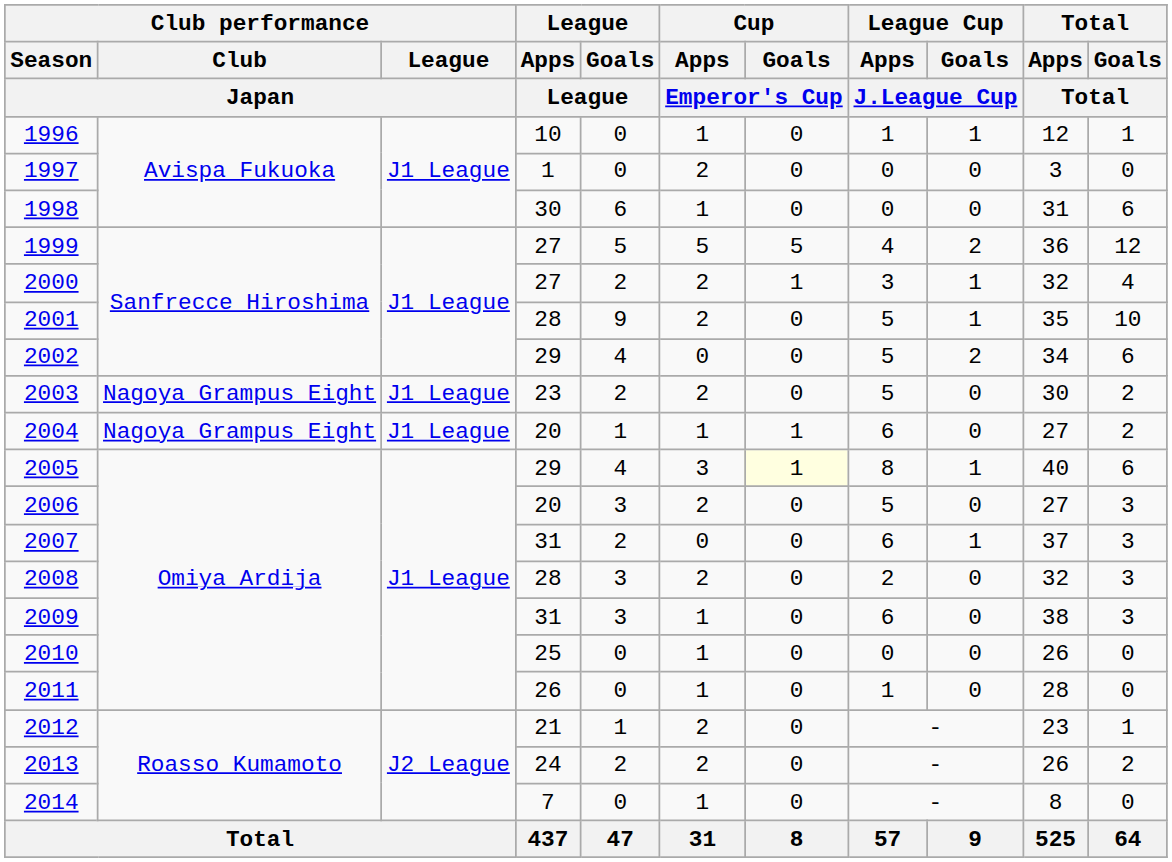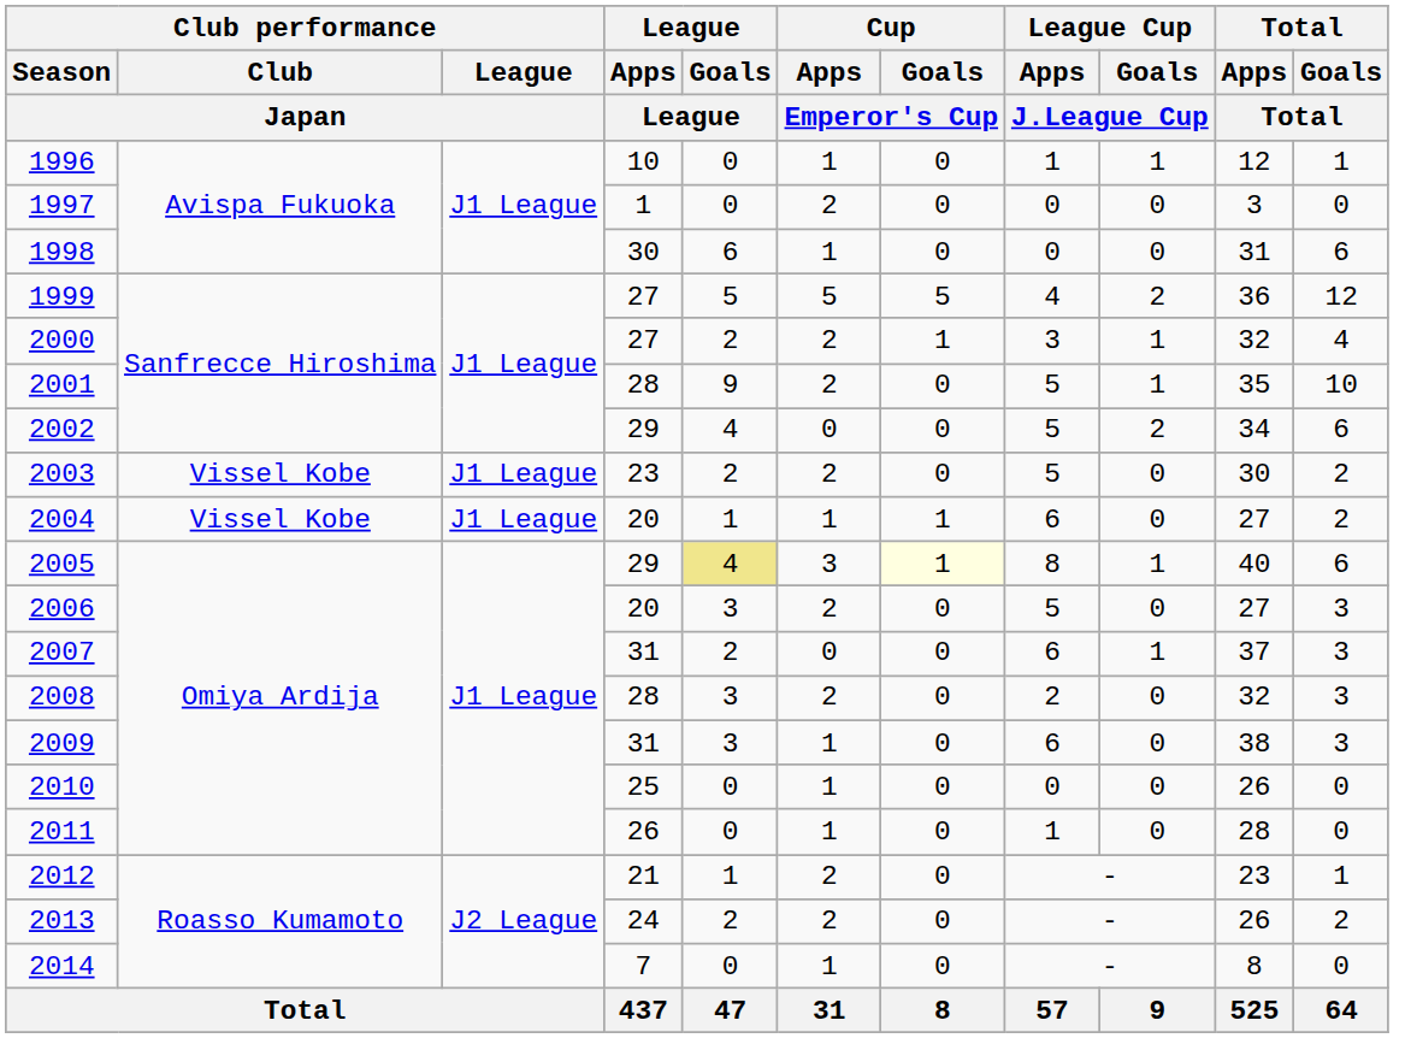 <table class="wikitable" style="text-align:center;">
 <tr>
 <th colspan=3>Club performance</th>
 <th colspan=2>League</th>
 <th colspan=2>Cup</th>
 <th colspan=2>League Cup</th>
 <th colspan=2>Total</th>
 </tr>
 <tr>
 <th>Season</th>
 <th>Club</th>
 <th>League</th>
 <th>Apps</th>
 <th>Goals</th>
 <th>Apps</th>
 <th>Goals</th>
 <th>Apps</th>
 <th>Goals</th>
 <th>Apps</th>
 <th>Goals</th>
 </tr>
 <tr>
 <th colspan=3>Japan</th>
 <th colspan=2>League</th>
 <th colspan=2><a href='#'>Emperor's Cup</a></th>
 <th colspan=2><a href='#'>J.League Cup</a></th>
 <th colspan=2>Total</th>
 </tr>
 <tr>
 <td><a href='#'>1996</a></td>
 <td rowspan="3"><a href='#'>Avispa Fukuoka</a></td>
 <td rowspan="3"><a href='#'>J1 League</a></td>
 <td>10</td>
 <td>0</td>
 <td>1</td>
 <td>0</td>
 <td>1</td>
 <td>1</td>
 <td>12</td>
 <td>1</td>
 </tr>
 <tr>
 <td><a href='#'>1997</a></td>
 <td>1</td>
 <td>0</td>
 <td>2</td>
 <td>0</td>
 <td>0</td>
 <td>0</td>
 <td>3</td>
 <td>0</td>
 </tr>
 <tr>
 <td><a href='#'>1998</a></td>
 <td>30</td>
 <td>6</td>
 <td>1</td>
 <td>0</td>
 <td>0</td>
 <td>0</td>
 <td>31</td>
 <td>6</td>
 </tr>
 <tr>
 <td><a href='#'>1999</a></td>
 <td rowspan="4"><a href='#'>Sanfrecce Hiroshima</a></td>
 <td rowspan="4"><a href='#'>J1 League</a></td>
 <td>27</td>
 <td>5</td>
 <td>5</td>
 <td>5</td>
 <td>4</td>
 <td>2</td>
 <td>36</td>
 <td>12</td>
 </tr>
 <tr>
 <td><a href='#'>2000</a></td>
 <td>27</td>
 <td>2</td>
 <td>2</td>
 <td>1</td>
 <td>3</td>
 <td>1</td>
 <td>32</td>
 <td>4</td>
 </tr>
 <tr>
 <td><a href='#'>2001</a></td>
 <td>28</td>
 <td>9</td>
 <td>2</td>
 <td>0</td>
 <td>5</td>
 <td>1</td>
 <td>35</td>
 <td>10</td>
 </tr>
 <tr>
 <td><a href='#'>2002</a></td>
 <td>29</td>
 <td>4</td>
 <td>0</td>
 <td>0</td>
 <td>5</td>
 <td>2</td>
 <td>34</td>
 <td>6</td>
 </tr>
 <tr>
 <td><a href='#'>2003</a></td>
-<td><a href='#'>Nagoya Grampus Eight</a></td>
+<td><a href='#'>Vissel Kobe</a></td>
 <td><a href='#'>J1 League</a></td>
 <td>23</td>
 <td>2</td>
 <td>2</td>
 <td>0</td>
 <td>5</td>
 <td>0</td>
 <td>30</td>
 <td>2</td>
 </tr>
 <tr>
 <td><a href='#'>2004</a></td>
-<td><a href='#'>Nagoya Grampus Eight</a></td>
+<td><a href='#'>Vissel Kobe</a></td>
 <td><a href='#'>J1 League</a></td>
 <td>20</td>
 <td>1</td>
 <td>1</td>
 <td>1</td>
 <td>6</td>
 <td>0</td>
 <td>27</td>
 <td>2</td>
 </tr>
 <tr>
 <td><a href='#'>2005</a></td>
 <td rowspan="7"><a href='#'>Omiya Ardija</a></td>
 <td rowspan="7"><a href='#'>J1 League</a></td>
 <td>29</td>
-<td>4</td>
+<td style="background: khaki;">4</td>
 <td>3</td>
 <td style="background: lightyellow;">1</td>
 <td>8</td>
 <td>1</td>
 <td>40</td>
 <td>6</td>
 </tr>
 <tr>
 <td><a href='#'>2006</a></td>
 <td>20</td>
 <td>3</td>
 <td>2</td>
 <td>0</td>
 <td>5</td>
 <td>0</td>
 <td>27</td>
 <td>3</td>
 </tr>
 <tr>
 <td><a href='#'>2007</a></td>
 <td>31</td>
 <td>2</td>
 <td>0</td>
 <td>0</td>
 <td>6</td>
 <td>1</td>
 <td>37</td>
 <td>3</td>
 </tr>
 <tr>
 <td><a href='#'>2008</a></td>
 <td>28</td>
 <td>3</td>
 <td>2</td>
 <td>0</td>
 <td>2</td>
 <td>0</td>
 <td>32</td>
 <td>3</td>
 </tr>
 <tr>
 <td><a href='#'>2009</a></td>
 <td>31</td>
 <td>3</td>
 <td>1</td>
 <td>0</td>
 <td>6</td>
 <td>0</td>
 <td>38</td>
 <td>3</td>
 </tr>
 <tr>
 <td><a href='#'>2010</a></td>
 <td>25</td>
 <td>0</td>
 <td>1</td>
 <td>0</td>
 <td>0</td>
 <td>0</td>
 <td>26</td>
 <td>0</td>
 </tr>
 <tr>
 <td><a href='#'>2011</a></td>
 <td>26</td>
 <td>0</td>
 <td>1</td>
 <td>0</td>
 <td>1</td>
 <td>0</td>
 <td>28</td>
 <td>0</td>
 </tr>
 <tr>
 <td><a href='#'>2012</a></td>
 <td rowspan=3><a href='#'>Roasso Kumamoto</a></td>
 <td rowspan=3><a href='#'>J2 League</a></td>
 <td>21</td>
 <td>1</td>
 <td>2</td>
 <td>0</td>
 <td colspan=2>-</td>
 <td>23</td>
 <td>1</td>
 </tr>
 <tr>
 <td><a href='#'>2013</a></td>
 <td>24</td>
 <td>2</td>
 <td>2</td>
 <td>0</td>
 <td colspan=2>-</td>
 <td>26</td>
 <td>2</td>
 </tr>
 <tr>
 <td><a href='#'>2014</a></td>
 <td>7</td>
 <td>0</td>
 <td>1</td>
 <td>0</td>
 <td colspan=2>-</td>
 <td>8</td>
 <td>0</td>
 </tr>
 <tr>
 <th colspan=3>Total</th>
 <th>437</th>
 <th>47</th>
 <th>31</th>
 <th>8</th>
 <th>57</th>
 <th>9</th>
 <th>525</th>
 <th>64</th>
 </tr>
 </table>
